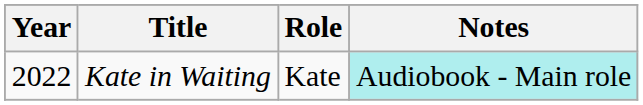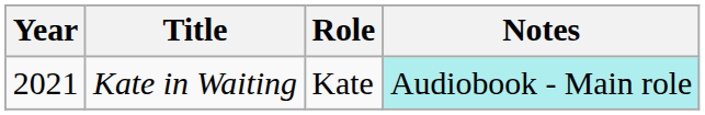 <table class="wikitable sortable">
 <tr>
 <th>Year</th>
 <th>Title</th>
 <th>Role</th>
 <th>Notes</th>
 </tr>
 <tr>
-<td>2022</td>
+<td>2021</td>
 <td><em>Kate in Waiting</em></td>
 <td>Kate</td>
 <td style="background: paleturquoise;">Audiobook - Main role</td>
 </tr>
 </table>
